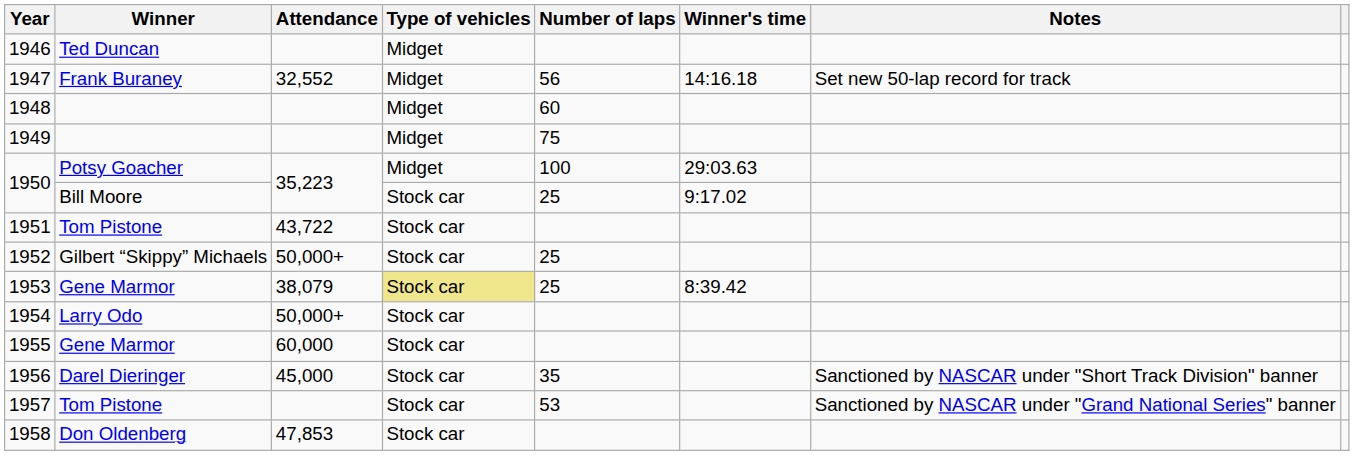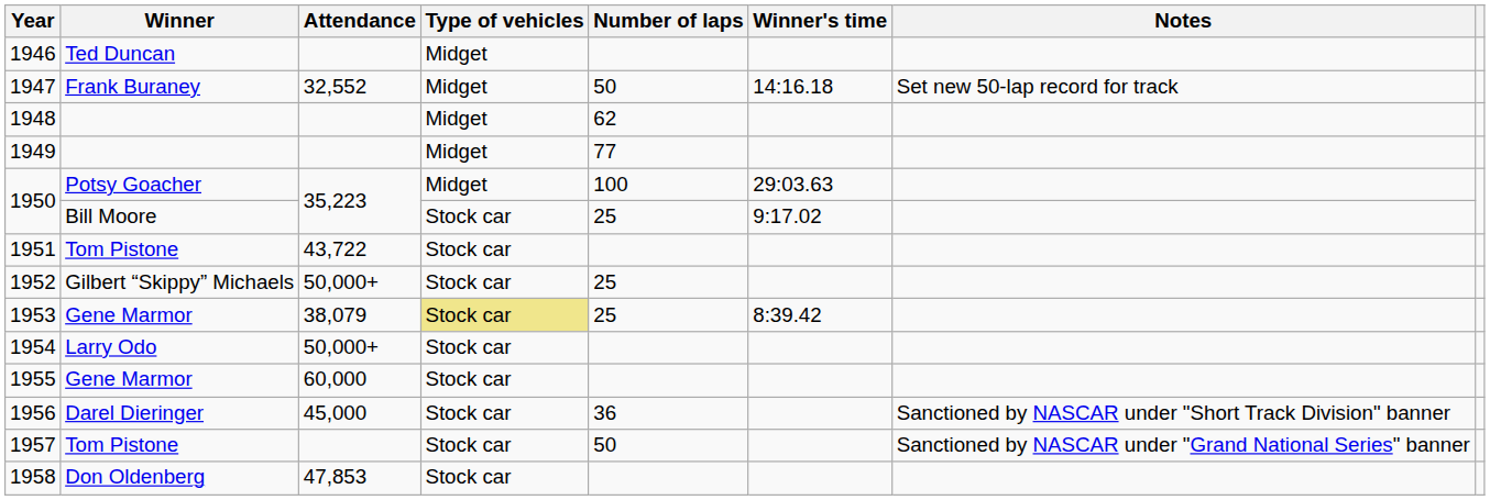 <table class="wikitable">
 <tr>
 <th>Year</th>
 <th>Winner</th>
 <th>Attendance</th>
 <th>Type of vehicles</th>
 <th>Number of laps</th>
 <th>Winner's time</th>
 <th>Notes</th>
 <th></th>
 </tr>
 <tr>
 <td>1946</td>
 <td><a href='#'>Ted Duncan</a></td>
 <td></td>
 <td>Midget</td>
 <td></td>
 <td></td>
 <td></td>
 <td></td>
 </tr>
 <tr>
 <td>1947</td>
 <td><a href='#'>Frank Buraney</a></td>
 <td>32,552</td>
 <td>Midget</td>
-<td>56</td>
+<td>50</td>
 <td>14:16.18</td>
 <td>Set new 50-lap record for track</td>
 <td></td>
 </tr>
 <tr>
 <td>1948</td>
 <td></td>
 <td></td>
 <td>Midget</td>
-<td>60</td>
+<td>62</td>
 <td></td>
 <td></td>
 <td></td>
 </tr>
 <tr>
 <td>1949</td>
 <td></td>
 <td></td>
 <td>Midget</td>
-<td>75</td>
+<td>77</td>
 <td></td>
 <td></td>
 <td></td>
 </tr>
 <tr>
 <td rowspan=2>1950</td>
 <td><a href='#'>Potsy Goacher</a></td>
 <td rowspan=2>35,223</td>
 <td>Midget</td>
 <td>100</td>
 <td>29:03.63</td>
 <td></td>
 <td rowspan=2></td>
 </tr>
 <tr>
 <td>Bill Moore</td>
 <td>Stock car</td>
 <td>25</td>
 <td>9:17.02</td>
 <td></td>
 </tr>
 <tr>
 <td>1951</td>
 <td><a href='#'>Tom Pistone</a></td>
 <td>43,722</td>
 <td>Stock car</td>
 <td></td>
 <td></td>
 <td></td>
 <td></td>
 </tr>
 <tr>
 <td>1952</td>
 <td>Gilbert “Skippy” Michaels</td>
 <td>50,000+</td>
 <td>Stock car</td>
 <td>25</td>
 <td></td>
 <td></td>
 <td></td>
 </tr>
 <tr>
 <td>1953</td>
 <td><a href='#'>Gene Marmor</a></td>
 <td>38,079</td>
 <td style="background: khaki;">Stock car</td>
 <td>25</td>
 <td>8:39.42</td>
 <td></td>
 <td></td>
 </tr>
 <tr>
 <td>1954</td>
 <td><a href='#'>Larry Odo</a></td>
 <td>50,000+</td>
 <td>Stock car</td>
 <td></td>
 <td></td>
 <td></td>
 <td></td>
 </tr>
 <tr>
 <td>1955</td>
 <td><a href='#'>Gene Marmor</a></td>
 <td>60,000</td>
 <td>Stock car</td>
 <td></td>
 <td></td>
 <td></td>
 <td></td>
 </tr>
 <tr>
 <td>1956</td>
 <td><a href='#'>Darel Dieringer</a></td>
 <td>45,000</td>
 <td>Stock car</td>
-<td>35</td>
+<td>36</td>
 <td></td>
 <td>Sanctioned by <a href='#'>NASCAR</a> under "Short Track Division" banner</td>
 <td></td>
 </tr>
 <tr>
 <td>1957</td>
 <td><a href='#'>Tom Pistone</a></td>
 <td></td>
 <td>Stock car</td>
-<td>53</td>
+<td>50</td>
 <td></td>
 <td>Sanctioned by <a href='#'>NASCAR</a> under "<a href='#'>Grand National Series</a>" banner</td>
 <td></td>
 </tr>
 <tr>
 <td>1958</td>
 <td><a href='#'>Don Oldenberg</a></td>
 <td>47,853</td>
 <td>Stock car</td>
 <td></td>
 <td></td>
 <td></td>
 <td></td>
 </tr>
 </table>
